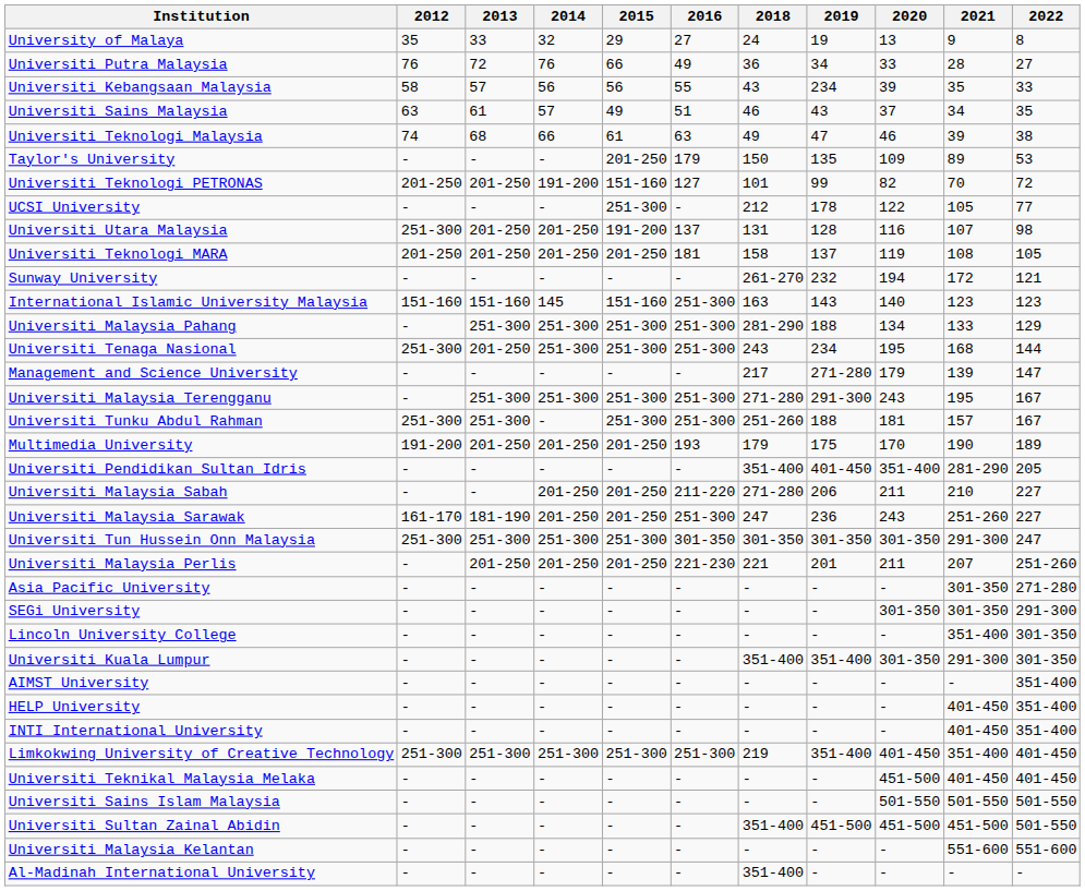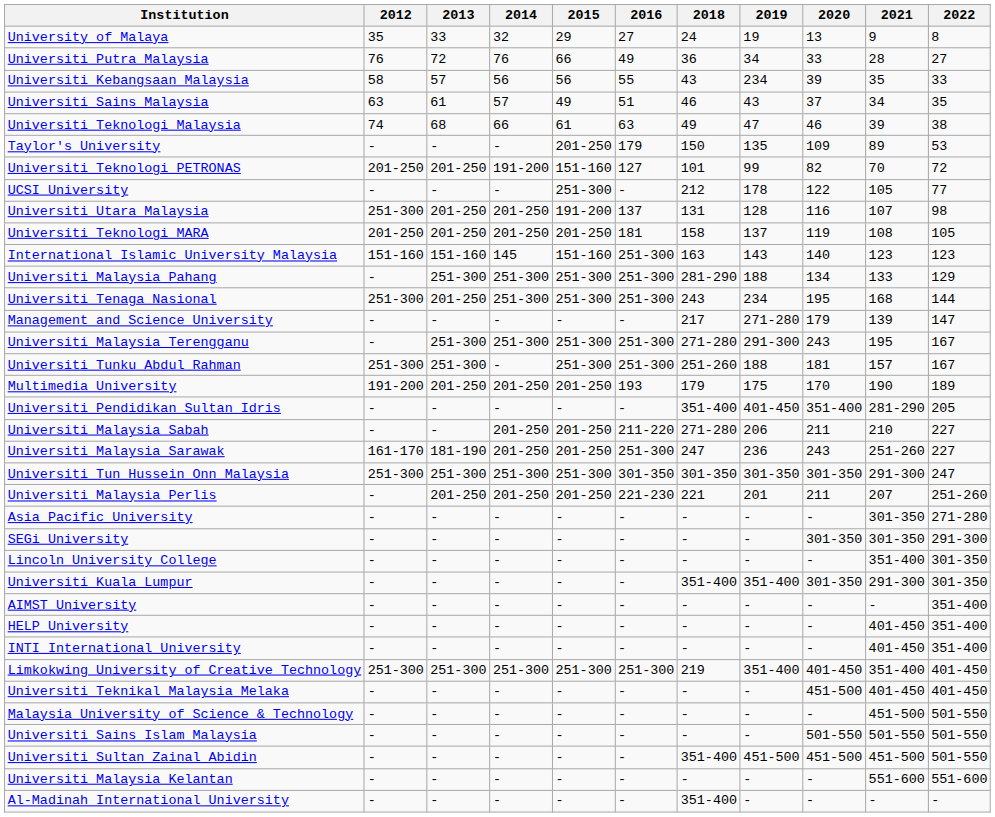 <table class="sortable wikitable" border="1">
 <tr>
 <th>Institution</th>
 <th>2012</th>
 <th>2013</th>
 <th>2014</th>
 <th>2015</th>
 <th>2016</th>
 <th>2018</th>
 <th>2019</th>
 <th>2020</th>
 <th>2021</th>
 <th>2022</th>
 </tr>
 <tr>
 <td><a href='#'>University of Malaya</a></td>
 <td>35</td>
 <td>33</td>
 <td>32</td>
 <td>29</td>
 <td>27</td>
 <td>24</td>
 <td>19</td>
 <td>13</td>
 <td>9</td>
 <td>8</td>
 </tr>
 <tr>
 <td><a href='#'>Universiti Putra Malaysia</a></td>
 <td>76</td>
 <td>72</td>
 <td>76</td>
 <td>66</td>
 <td>49</td>
 <td>36</td>
 <td>34</td>
 <td>33</td>
 <td>28</td>
 <td>27</td>
 </tr>
 <tr>
 <td><a href='#'>Universiti Kebangsaan Malaysia</a></td>
 <td>58</td>
 <td>57</td>
 <td>56</td>
 <td>56</td>
 <td>55</td>
 <td>43</td>
 <td>234</td>
 <td>39</td>
 <td>35</td>
 <td>33</td>
 </tr>
 <tr>
 <td><a href='#'>Universiti Sains Malaysia</a></td>
 <td>63</td>
 <td>61</td>
 <td>57</td>
 <td>49</td>
 <td>51</td>
 <td>46</td>
 <td>43</td>
 <td>37</td>
 <td>34</td>
 <td>35</td>
 </tr>
 <tr>
 <td><a href='#'>Universiti Teknologi Malaysia</a></td>
 <td>74</td>
 <td>68</td>
 <td>66</td>
 <td>61</td>
 <td>63</td>
 <td>49</td>
 <td>47</td>
 <td>46</td>
 <td>39</td>
 <td>38</td>
 </tr>
 <tr>
 <td><a href='#'>Taylor's University</a></td>
 <td>-</td>
 <td>-</td>
 <td>-</td>
 <td>201-250</td>
 <td>179</td>
 <td>150</td>
 <td>135</td>
 <td>109</td>
 <td>89</td>
 <td>53</td>
 </tr>
 <tr>
 <td><a href='#'>Universiti Teknologi PETRONAS</a></td>
 <td>201-250</td>
 <td>201-250</td>
 <td>191-200</td>
 <td>151-160</td>
 <td>127</td>
 <td>101</td>
 <td>99</td>
 <td>82</td>
 <td>70</td>
 <td>72</td>
 </tr>
 <tr>
 <td><a href='#'>UCSI University</a></td>
 <td>-</td>
 <td>-</td>
 <td>-</td>
 <td>251-300</td>
 <td>-</td>
 <td>212</td>
 <td>178</td>
 <td>122</td>
 <td>105</td>
 <td>77</td>
 </tr>
 <tr>
 <td><a href='#'>Universiti Utara Malaysia</a></td>
 <td>251-300</td>
 <td>201-250</td>
 <td>201-250</td>
 <td>191-200</td>
 <td>137</td>
 <td>131</td>
 <td>128</td>
 <td>116</td>
 <td>107</td>
 <td>98</td>
 </tr>
 <tr>
 <td><a href='#'>Universiti Teknologi MARA</a></td>
 <td>201-250</td>
 <td>201-250</td>
 <td>201-250</td>
 <td>201-250</td>
 <td>181</td>
 <td>158</td>
 <td>137</td>
 <td>119</td>
 <td>108</td>
 <td>105</td>
-</tr>
-<tr>
-<td><a href='#'>Sunway University</a></td>
-<td>-</td>
-<td>-</td>
-<td>-</td>
-<td>-</td>
-<td>-</td>
-<td>261-270</td>
-<td>232</td>
-<td>194</td>
-<td>172</td>
-<td>121</td>
 </tr>
 <tr>
 <td><a href='#'>International Islamic University Malaysia</a></td>
 <td>151-160</td>
 <td>151-160</td>
 <td>145</td>
 <td>151-160</td>
 <td>251-300</td>
 <td>163</td>
 <td>143</td>
 <td>140</td>
 <td>123</td>
 <td>123</td>
 </tr>
 <tr>
 <td><a href='#'>Universiti Malaysia Pahang</a></td>
 <td>-</td>
 <td>251-300</td>
 <td>251-300</td>
 <td>251-300</td>
 <td>251-300</td>
 <td>281-290</td>
 <td>188</td>
 <td>134</td>
 <td>133</td>
 <td>129</td>
 </tr>
 <tr>
 <td><a href='#'>Universiti Tenaga Nasional</a></td>
 <td>251-300</td>
 <td>201-250</td>
 <td>251-300</td>
 <td>251-300</td>
 <td>251-300</td>
 <td>243</td>
 <td>234</td>
 <td>195</td>
 <td>168</td>
 <td>144</td>
 </tr>
 <tr>
 <td><a href='#'>Management and Science University</a></td>
 <td>-</td>
 <td>-</td>
 <td>-</td>
 <td>-</td>
 <td>-</td>
 <td>217</td>
 <td>271-280</td>
 <td>179</td>
 <td>139</td>
 <td>147</td>
 </tr>
 <tr>
 <td><a href='#'>Universiti Malaysia Terengganu</a></td>
 <td>-</td>
 <td>251-300</td>
 <td>251-300</td>
 <td>251-300</td>
 <td>251-300</td>
 <td>271-280</td>
 <td>291-300</td>
 <td>243</td>
 <td>195</td>
 <td>167</td>
 </tr>
 <tr>
 <td><a href='#'>Universiti Tunku Abdul Rahman</a></td>
 <td>251-300</td>
 <td>251-300</td>
 <td>-</td>
 <td>251-300</td>
 <td>251-300</td>
 <td>251-260</td>
 <td>188</td>
 <td>181</td>
 <td>157</td>
 <td>167</td>
 </tr>
 <tr>
 <td><a href='#'>Multimedia University</a></td>
 <td>191-200</td>
 <td>201-250</td>
 <td>201-250</td>
 <td>201-250</td>
 <td>193</td>
 <td>179</td>
 <td>175</td>
 <td>170</td>
 <td>190</td>
 <td>189</td>
 </tr>
 <tr>
 <td><a href='#'>Universiti Pendidikan Sultan Idris</a></td>
 <td>-</td>
 <td>-</td>
 <td>-</td>
 <td>-</td>
 <td>-</td>
 <td>351-400</td>
 <td>401-450</td>
 <td>351-400</td>
 <td>281-290</td>
 <td>205</td>
 </tr>
 <tr>
 <td><a href='#'>Universiti Malaysia Sabah</a></td>
 <td>-</td>
 <td>-</td>
 <td>201-250</td>
 <td>201-250</td>
 <td>211-220</td>
 <td>271-280</td>
 <td>206</td>
 <td>211</td>
 <td>210</td>
 <td>227</td>
 </tr>
 <tr>
 <td><a href='#'>Universiti Malaysia Sarawak</a></td>
 <td>161-170</td>
 <td>181-190</td>
 <td>201-250</td>
 <td>201-250</td>
 <td>251-300</td>
 <td>247</td>
 <td>236</td>
 <td>243</td>
 <td>251-260</td>
 <td>227</td>
 </tr>
 <tr>
 <td><a href='#'>Universiti Tun Hussein Onn Malaysia</a></td>
 <td>251-300</td>
 <td>251-300</td>
 <td>251-300</td>
 <td>251-300</td>
 <td>301-350</td>
 <td>301-350</td>
 <td>301-350</td>
 <td>301-350</td>
 <td>291-300</td>
 <td>247</td>
 </tr>
 <tr>
 <td><a href='#'>Universiti Malaysia Perlis</a></td>
 <td>-</td>
 <td>201-250</td>
 <td>201-250</td>
 <td>201-250</td>
 <td>221-230</td>
 <td>221</td>
 <td>201</td>
 <td>211</td>
 <td>207</td>
 <td>251-260</td>
 </tr>
 <tr>
 <td><a href='#'>Asia Pacific University</a></td>
 <td>-</td>
 <td>-</td>
 <td>-</td>
 <td>-</td>
 <td>-</td>
 <td>-</td>
 <td>-</td>
 <td>-</td>
 <td>301-350</td>
 <td>271-280</td>
 </tr>
 <tr>
 <td><a href='#'>SEGi University</a></td>
 <td>-</td>
 <td>-</td>
 <td>-</td>
 <td>-</td>
 <td>-</td>
 <td>-</td>
 <td>-</td>
 <td>301-350</td>
 <td>301-350</td>
 <td>291-300</td>
 </tr>
 <tr>
 <td><a href='#'>Lincoln University College</a></td>
 <td>-</td>
 <td>-</td>
 <td>-</td>
 <td>-</td>
 <td>-</td>
 <td>-</td>
 <td>-</td>
 <td>-</td>
 <td>351-400</td>
 <td>301-350</td>
 </tr>
 <tr>
 <td><a href='#'>Universiti Kuala Lumpur</a></td>
 <td>-</td>
 <td>-</td>
 <td>-</td>
 <td>-</td>
 <td>-</td>
 <td>351-400</td>
 <td>351-400</td>
 <td>301-350</td>
 <td>291-300</td>
 <td>301-350</td>
 </tr>
 <tr>
 <td><a href='#'>AIMST University</a></td>
 <td>-</td>
 <td>-</td>
 <td>-</td>
 <td>-</td>
 <td>-</td>
 <td>-</td>
 <td>-</td>
 <td>-</td>
 <td>-</td>
 <td>351-400</td>
 </tr>
 <tr>
 <td><a href='#'>HELP University</a></td>
 <td>-</td>
 <td>-</td>
 <td>-</td>
 <td>-</td>
 <td>-</td>
 <td>-</td>
 <td>-</td>
 <td>-</td>
 <td>401-450</td>
 <td>351-400</td>
 </tr>
 <tr>
 <td><a href='#'>INTI International University</a></td>
 <td>-</td>
 <td>-</td>
 <td>-</td>
 <td>-</td>
 <td>-</td>
 <td>-</td>
 <td>-</td>
 <td>-</td>
 <td>401-450</td>
 <td>351-400</td>
 </tr>
 <tr>
 <td><a href='#'>Limkokwing University of Creative Technology</a></td>
 <td>251-300</td>
 <td>251-300</td>
 <td>251-300</td>
 <td>251-300</td>
 <td>251-300</td>
 <td>219</td>
 <td>351-400</td>
 <td>401-450</td>
 <td>351-400</td>
 <td>401-450</td>
 </tr>
 <tr>
 <td><a href='#'>Universiti Teknikal Malaysia Melaka</a></td>
 <td>-</td>
 <td>-</td>
 <td>-</td>
 <td>-</td>
 <td>-</td>
 <td>-</td>
 <td>-</td>
 <td>451-500</td>
 <td>401-450</td>
 <td>401-450</td>
 </tr>
 <tr>
+<td><a href='#'>Malaysia University of Science & Technology</a></td>
+<td>-</td>
+<td>-</td>
+<td>-</td>
+<td>-</td>
+<td>-</td>
+<td>-</td>
+<td>-</td>
+<td>-</td>
+<td>451-500</td>
+<td>501-550</td>
+</tr>
+<tr>
 <td><a href='#'>Universiti Sains Islam Malaysia</a></td>
 <td>-</td>
 <td>-</td>
 <td>-</td>
 <td>-</td>
 <td>-</td>
 <td>-</td>
 <td>-</td>
 <td>501-550</td>
 <td>501-550</td>
 <td>501-550</td>
 </tr>
 <tr>
 <td><a href='#'>Universiti Sultan Zainal Abidin</a></td>
 <td>-</td>
 <td>-</td>
 <td>-</td>
 <td>-</td>
 <td>-</td>
 <td>351-400</td>
 <td>451-500</td>
 <td>451-500</td>
 <td>451-500</td>
 <td>501-550</td>
 </tr>
 <tr>
 <td><a href='#'>Universiti Malaysia Kelantan</a></td>
 <td>-</td>
 <td>-</td>
 <td>-</td>
 <td>-</td>
 <td>-</td>
 <td>-</td>
 <td>-</td>
 <td>-</td>
 <td>551-600</td>
 <td>551-600</td>
 </tr>
 <tr>
 <td><a href='#'>Al-Madinah International University</a></td>
 <td>-</td>
 <td>-</td>
 <td>-</td>
 <td>-</td>
 <td>-</td>
 <td>351-400</td>
 <td>-</td>
 <td>-</td>
 <td>-</td>
 <td>-</td>
 </tr>
 </table>
